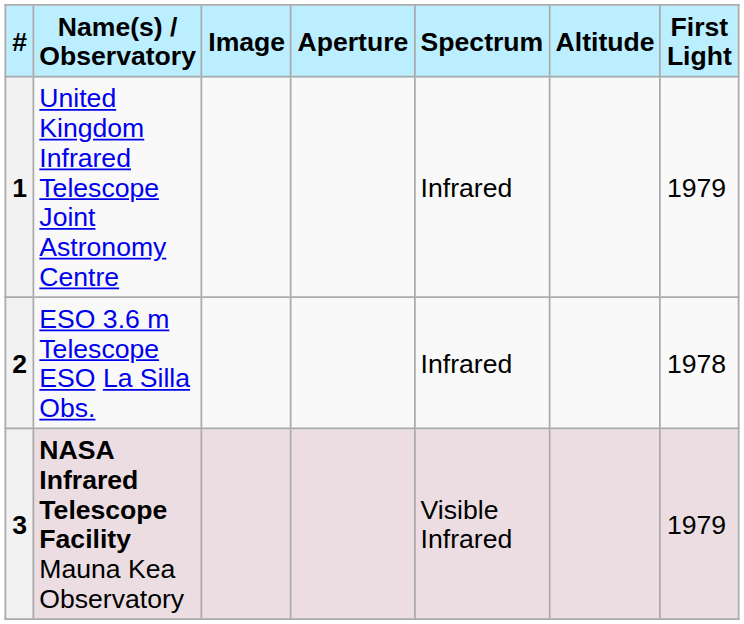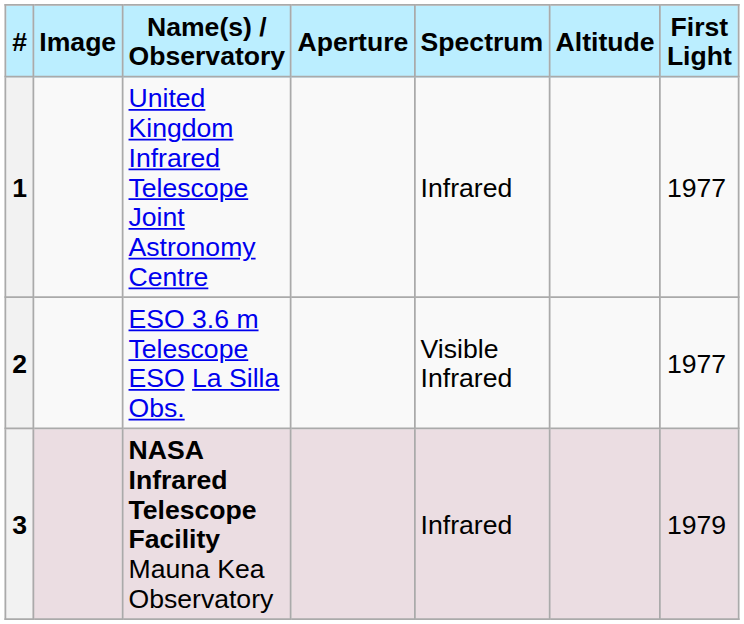 <table class="wikitable sortable" style="margin: 1em auto 1em auto; width:60%; font-size:95%;">
 <tr>
 <th style="background: #BBEEFF;">#</th>
+<th style="width:40px; background: #BBEEFF;">Image</th>
 <th style="background: #BBEEFF;">Name(s) /<br> Observatory</th>
-<th style="width:40px; background: #BBEEFF;">Image</th>
 <th style="background: #BBEEFF;">Aperture</th>
 <th style="background: #BBEEFF;">Spectrum</th>
 <th style="background: #BBEEFF;">Altitude</th>
 <th style="background: #BBEEFF;">First <br>Light</th>
 </tr>
 <tr>
 <th>1</th>
+<td></td>
 <td><a href='#'>United Kingdom Infrared Telescope</a> <br> <a href='#'>Joint Astronomy Centre</a></td>
 <td></td>
+<td>Infrared</td>
+<td></td>
+<td>1977</td>
+</tr>
+<tr>
+<th>2</th>
+<td></td>
+<td><a href='#'>ESO 3.6 m Telescope</a> <br> <a href='#'>ESO</a> <a href='#'>La Silla Obs.</a></td>
+<td></td>
+<td>Visible <br> Infrared</td>
+<td></td>
+<td>1977</td>
+</tr>
+<tr bgcolor="#EBDDE2">
+<th>3</th>
+<td></td>
+<td><strong>NASA Infrared Telescope Facility</strong> <br> Mauna Kea Observatory</td>
 <td></td>
 <td>Infrared</td>
 <td></td>
 <td>1979</td>
 </tr>
-<tr>
-<th>2</th>
-<td><a href='#'>ESO 3.6 m Telescope</a> <br> <a href='#'>ESO</a> <a href='#'>La Silla Obs.</a></td>
-<td></td>
-<td></td>
-<td>Infrared</td>
-<td></td>
-<td>1978</td>
-</tr>
-<tr bgcolor="#EBDDE2">
-<th>3</th>
-<td><strong>NASA Infrared Telescope Facility</strong> <br> Mauna Kea Observatory</td>
-<td></td>
-<td></td>
-<td>Visible <br> Infrared</td>
-<td></td>
-<td>1979</td>
-</tr>
 </table>
